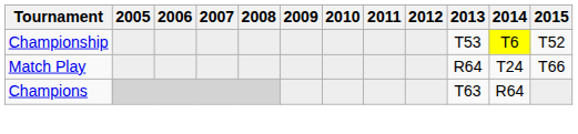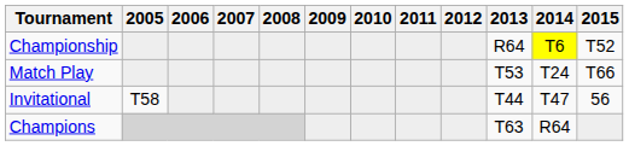 <table class="wikitable" style="text-align:center;">
 <tr>
 <th>Tournament</th>
 <th>2005</th>
 <th>2006</th>
 <th>2007</th>
 <th>2008</th>
 <th>2009</th>
 <th>2010</th>
 <th>2011</th>
 <th>2012</th>
 <th>2013</th>
 <th>2014</th>
 <th>2015</th>
 </tr>
 <tr>
 <td align="left"><a href='#'>Championship</a></td>
 <td style="background:#eeeeee;"></td>
 <td style="background:#eeeeee;"></td>
 <td style="background:#eeeeee;"></td>
 <td style="background:#eeeeee;"></td>
 <td style="background:#eeeeee;"></td>
 <td style="background:#eeeeee;"></td>
 <td style="background:#eeeeee;"></td>
 <td style="background:#eeeeee;"></td>
-<td>T53</td>
+<td>R64</td>
 <td style="background:yellow;">T6</td>
 <td>T52</td>
 </tr>
 <tr>
 <td align="left"><a href='#'>Match Play</a></td>
 <td style="background:#eeeeee;"></td>
 <td style="background:#eeeeee;"></td>
 <td style="background:#eeeeee;"></td>
 <td style="background:#eeeeee;"></td>
 <td style="background:#eeeeee;"></td>
 <td style="background:#eeeeee;"></td>
 <td style="background:#eeeeee;"></td>
 <td style="background:#eeeeee;"></td>
-<td>R64</td>
+<td>T53</td>
 <td>T24</td>
 <td>T66</td>
+</tr>
+<tr>
+<td align="left"><a href='#'>Invitational</a></td>
+<td>T58</td>
+<td style="background:#eeeeee;"></td>
+<td style="background:#eeeeee;"></td>
+<td style="background:#eeeeee;"></td>
+<td style="background:#eeeeee;"></td>
+<td style="background:#eeeeee;"></td>
+<td style="background:#eeeeee;"></td>
+<td style="background:#eeeeee;"></td>
+<td>T44</td>
+<td>T47</td>
+<td>56</td>
 </tr>
 <tr>
 <td align="left"><a href='#'>Champions</a></td>
 <td colspan=4 style="background:#D3D3D3;"></td>
 <td style="background:#eeeeee;"></td>
 <td style="background:#eeeeee;"></td>
 <td style="background:#eeeeee;"></td>
 <td style="background:#eeeeee;"></td>
 <td>T63</td>
 <td>R64</td>
 <td style="background:#eeeeee;"></td>
 </tr>
 </table>
